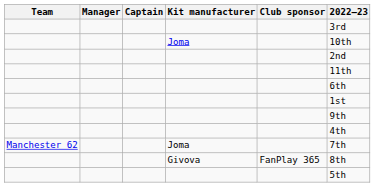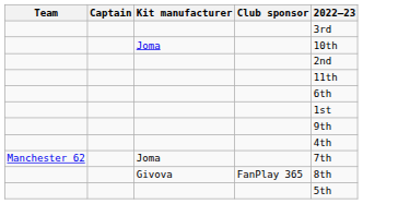 <table class="wikitable sortable" style="text-align: left;">
 <tr>
 <th>Team</th>
-<th>Manager</th>
 <th>Captain</th>
 <th>Kit manufacturer</th>
 <th>Club sponsor</th>
 <th>2022–23</th>
 </tr>
 <tr>
 <td></td>
 <td></td>
 <td></td>
 <td></td>
-<td></td>
 <td>3rd</td>
 </tr>
 <tr>
-<td></td>
 <td></td>
 <td></td>
 <td><a href='#'>Joma</a></td>
 <td></td>
 <td>10th</td>
 </tr>
 <tr>
 <td></td>
 <td></td>
 <td></td>
 <td></td>
-<td></td>
 <td>2nd</td>
 </tr>
 <tr>
-<td></td>
 <td></td>
 <td></td>
 <td></td>
 <td></td>
 <td>11th</td>
 </tr>
 <tr>
 <td></td>
 <td></td>
 <td></td>
 <td></td>
-<td></td>
 <td>6th</td>
 </tr>
 <tr>
-<td></td>
 <td></td>
 <td></td>
 <td></td>
 <td></td>
 <td>1st</td>
 </tr>
 <tr>
 <td></td>
 <td></td>
 <td></td>
 <td></td>
-<td></td>
 <td>9th</td>
 </tr>
 <tr>
-<td></td>
 <td></td>
 <td></td>
 <td></td>
 <td></td>
 <td>4th</td>
 </tr>
 <tr>
 <td><a href='#'>Manchester 62</a></td>
 <td></td>
-<td></td>
 <td>Joma</td>
 <td></td>
 <td>7th</td>
 </tr>
 <tr>
-<td></td>
 <td></td>
 <td></td>
 <td>Givova</td>
 <td>FanPlay 365</td>
 <td>8th</td>
 </tr>
 <tr>
 <td></td>
-<td {{nowrap> </td>
 <td></td>
 <td></td>
 <td></td>
 <td>5th</td>
 </tr>
 </table>
